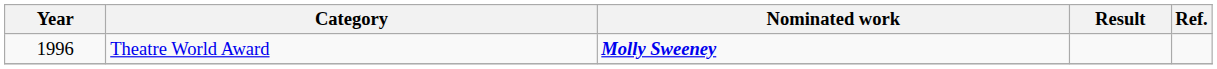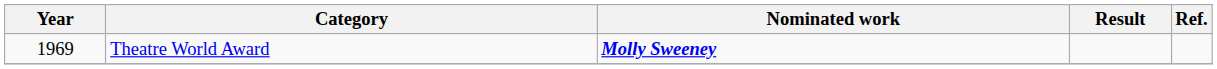 <table class=wikitable>
 <tr>
 <th scope="col" style="width:5em;">Year</th>
 <th scope="col" style="width:26em;">Category</th>
 <th scope="col" style="width:25em;">Nominated work</th>
 <th scope="col" style="width:5em;">Result</th>
 <th>Ref.</th>
 </tr>
 <tr>
-<td style="text-align:center;">1996</td>
+<td style="text-align:center;">1969</td>
 <td><a href='#'>Theatre World Award</a></td>
 <td><strong><em><a href='#'>Molly Sweeney</a></em></strong></td>
 <td></td>
 <td></td>
 </tr>
 <tr>
 </tr>
 </table>
